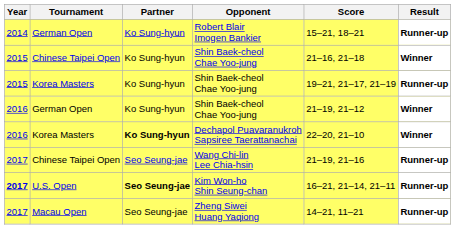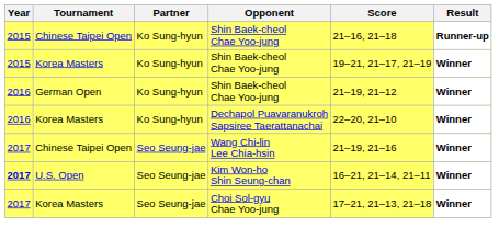 <table class="sortable wikitable" style="font-size: 90%;">
 <tr>
 <th>Year</th>
 <th>Tournament</th>
 <th>Partner</th>
 <th>Opponent</th>
 <th>Score</th>
 <th>Result</th>
 </tr>
 <tr style="background:#FFFF67">
-<td align="center"><a href='#'>2014</a></td>
-<td align="left"><a href='#'>German Open</a></td>
-<td align="left"> <a href='#'>Ko Sung-hyun</a></td>
-<td align="left"> <a href='#'>Robert Blair</a> <br>  <a href='#'>Imogen Bankier</a></td>
-<td align="left">15–21, 18–21</td>
-<td style="text-align:left; background:white"> <strong>Runner-up</strong></td>
-</tr>
-<tr style="background:#FFFF67">
 <td align="center"><a href='#'>2015</a></td>
 <td align="left"><a href='#'>Chinese Taipei Open</a></td>
 <td align="left"> Ko Sung-hyun</td>
 <td align="left"> <a href='#'>Shin Baek-cheol</a> <br>  <a href='#'>Chae Yoo-jung</a></td>
 <td align="left">21–16, 21–18</td>
-<td style="text-align:left; background:white"> <strong>Winner</strong></td>
+<td style="text-align:left; background:white"> <strong>Runner-up</strong></td>
 </tr>
 <tr style="background:#FFFF67">
 <td align="center"><a href='#'>2015</a></td>
 <td align="left"><a href='#'>Korea Masters</a></td>
 <td align="left"> Ko Sung-hyun</td>
 <td align="left"> Shin Baek-cheol <br>  Chae Yoo-jung</td>
 <td align="left">19–21, 21–17, 21–19</td>
-<td style="text-align:left; background:white"> <strong>Runner-up</strong></td>
+<td style="text-align:left; background:white"> <strong>Winner</strong></td>
 </tr>
 <tr style="background:#FFFF67">
 <td align="center"><a href='#'>2016</a></td>
 <td align="left">German Open</td>
 <td align="left"> Ko Sung-hyun</td>
 <td align="left"> Shin Baek-cheol <br>  Chae Yoo-jung</td>
 <td align="left">21–19, 21–12</td>
 <td style="text-align:left; background:white"> <strong>Winner</strong></td>
 </tr>
 <tr style="background:#FFFF67">
 <td align="center"><a href='#'>2016</a></td>
 <td align="left">Korea Masters</td>
-<td align="left"><strong> Ko Sung-hyun</strong></td>
+<td align="left"> Ko Sung-hyun</td>
 <td align="left"> <a href='#'>Dechapol Puavaranukroh</a> <br>  <a href='#'>Sapsiree Taerattanachai</a></td>
 <td align="left">22–20, 21–10</td>
 <td style="text-align:left; background:white"> <strong>Winner</strong></td>
 </tr>
 <tr style="background:#FFFF67">
 <td align="center"><a href='#'>2017</a></td>
 <td align="left">Chinese Taipei Open</td>
 <td align="left"> <a href='#'>Seo Seung-jae</a></td>
 <td align="left"> <a href='#'>Wang Chi-lin</a> <br>  <a href='#'>Lee Chia-hsin</a></td>
 <td align="left">21–19, 21–16</td>
-<td style="text-align:left; background:white"> <strong>Runner-up</strong></td>
+<td style="text-align:left; background:white"> <strong>Winner</strong></td>
 </tr>
 <tr style="background:#FFFF67">
 <td align="center"><strong><a href='#'>2017</a></strong></td>
 <td align="left"><a href='#'>U.S. Open</a></td>
-<td align="left"><strong> Seo Seung-jae</strong></td>
+<td align="left"> Seo Seung-jae</td>
 <td align="left"> <a href='#'>Kim Won-ho</a> <br>  <a href='#'>Shin Seung-chan</a></td>
 <td align="left">16–21, 21–14, 21–11</td>
-<td style="text-align:left; background:white"> <strong>Runner-up</strong></td>
+<td style="text-align:left; background:white"> <strong>Winner</strong></td>
 </tr>
 <tr style="background:#FFFF67">
 <td align="center"><a href='#'>2017</a></td>
-<td align="left"><a href='#'>Macau Open</a></td>
+<td align="left">Korea Masters</td>
 <td align="left"> Seo Seung-jae</td>
-<td align="left"> <a href='#'>Zheng Siwei</a> <br>  <a href='#'>Huang Yaqiong</a></td>
-<td align="left">14–21, 11–21</td>
-<td style="text-align:left; background:white"> <strong>Runner-up</strong></td>
+<td align="left"> <a href='#'>Choi Sol-gyu</a> <br>  Chae Yoo-jung</td>
+<td align="left">17–21, 21–13, 21–18</td>
+<td style="text-align:left; background:white"> <strong>Winner</strong></td>
 </tr>
 </table>
